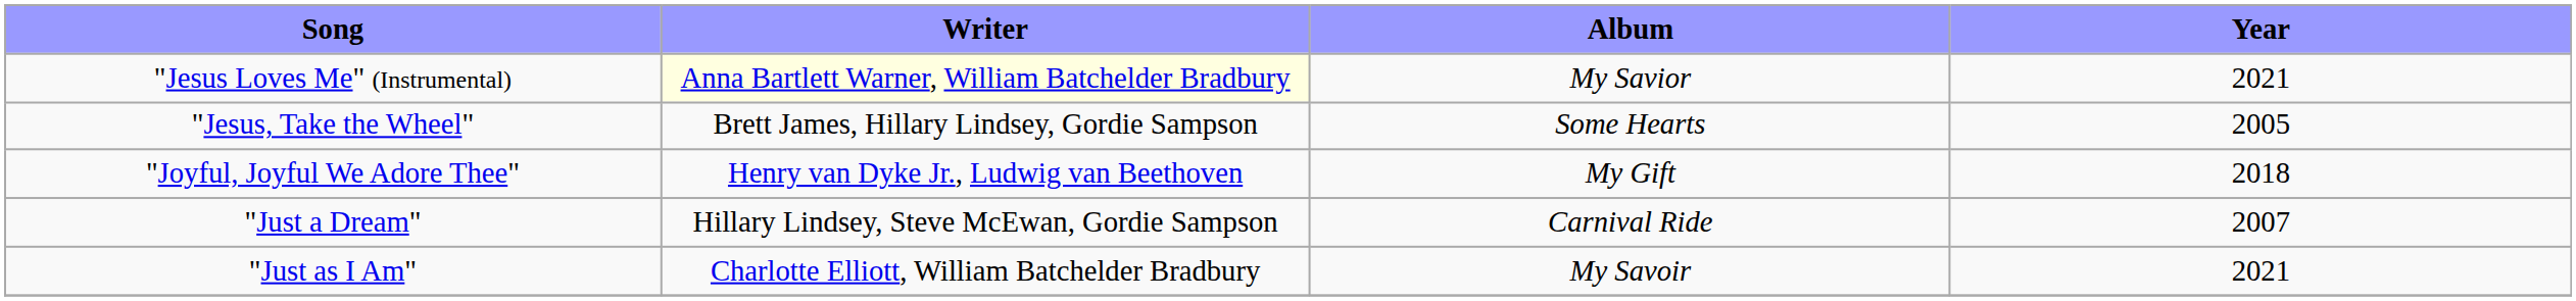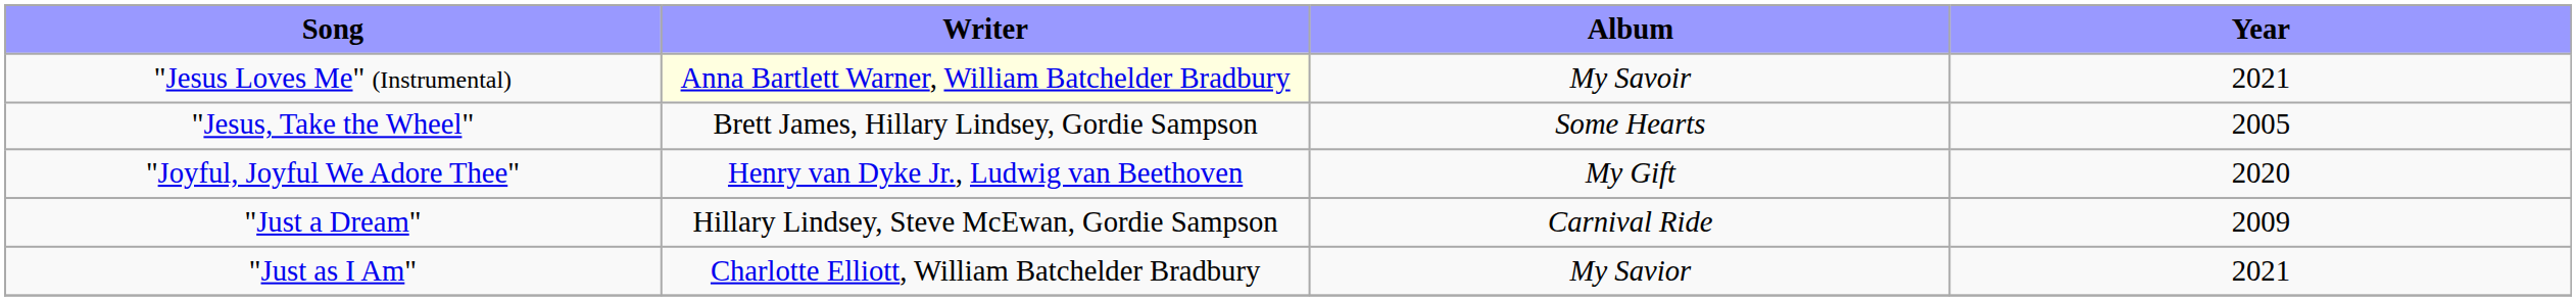 <table class="wikitable" style="margin:0.5em auto; clear:both; font-size:.9em; text-align:center; width:100%">
 <tr>
 <th width="500" style="background: #99F;">Song</th>
 <th width="500" style="background: #99F;">Writer</th>
 <th width="500" style="background: #99F;">Album</th>
 <th width="500" style="background: #99F;">Year</th>
 </tr>
 <tr>
 <td>"<a href='#'>Jesus Loves Me</a>" <small>(Instrumental)</small></td>
 <td style="background: lightyellow;"><a href='#'>Anna Bartlett Warner</a>, <a href='#'>William Batchelder Bradbury</a></td>
-<td><em>My Savior</em></td>
+<td><em>My Savoir</em></td>
 <td>2021</td>
 </tr>
 <tr>
 <td>"<a href='#'>Jesus, Take the Wheel</a>"</td>
 <td>Brett James, Hillary Lindsey, Gordie Sampson</td>
 <td><em>Some Hearts</em></td>
 <td>2005</td>
 </tr>
 <tr>
 <td>"<a href='#'>Joyful, Joyful We Adore Thee</a>"</td>
 <td><a href='#'>Henry van Dyke Jr.</a>, <a href='#'>Ludwig van Beethoven</a></td>
 <td><em>My Gift</em></td>
-<td>2018</td>
+<td>2020</td>
 </tr>
 <tr>
 <td>"<a href='#'>Just a Dream</a>"</td>
 <td>Hillary Lindsey, Steve McEwan, Gordie Sampson</td>
 <td><em>Carnival Ride</em></td>
-<td>2007</td>
+<td>2009</td>
 </tr>
 <tr>
 <td>"<a href='#'>Just as I Am</a>"</td>
 <td><a href='#'>Charlotte Elliott</a>, William Batchelder Bradbury</td>
-<td><em>My Savoir</em></td>
+<td><em>My Savior</em></td>
 <td>2021</td>
 </tr>
 <tr>
 </tr>
 </table>
